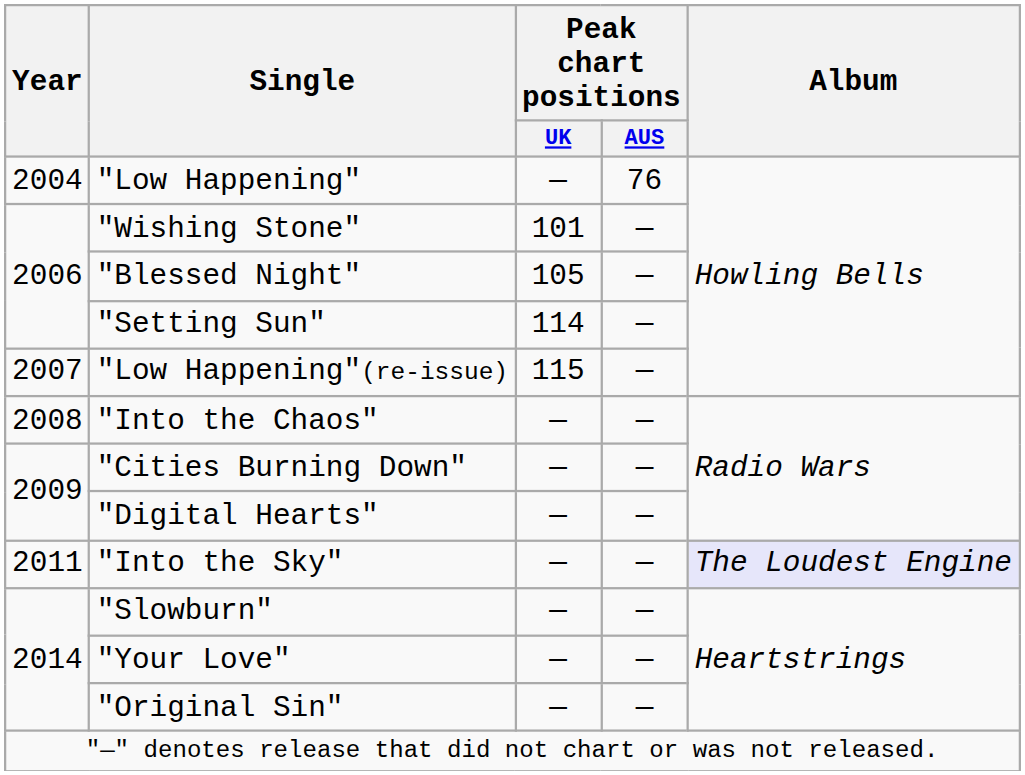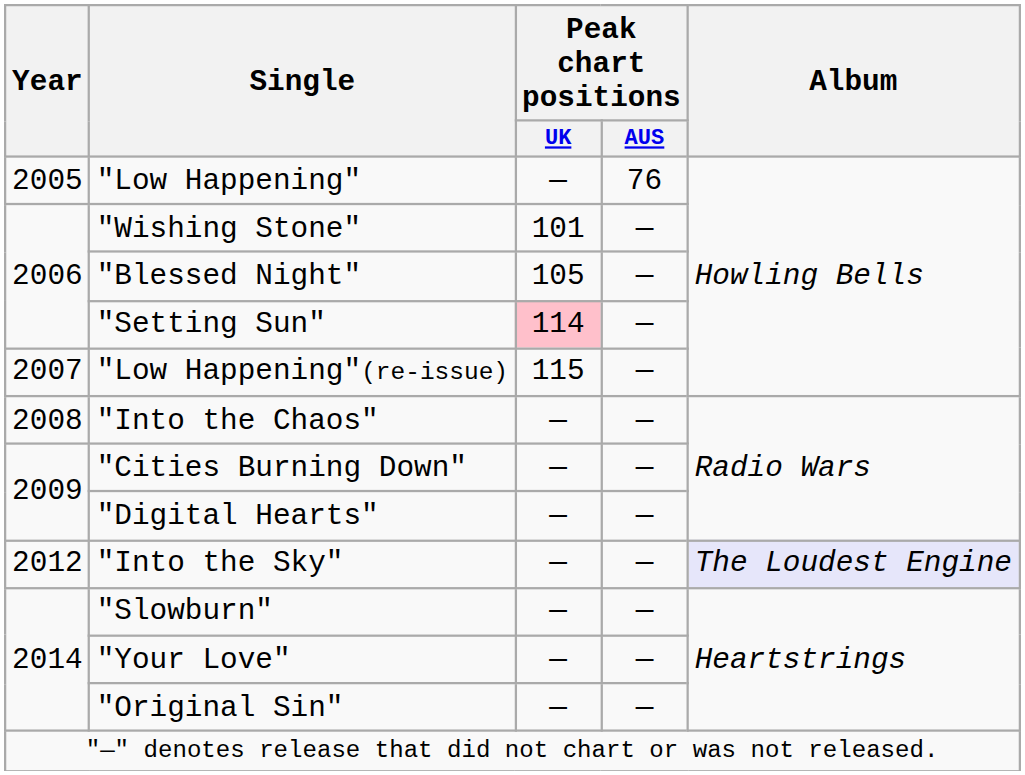 <table class="wikitable" style="text-align:center;">
 <tr>
 <th rowspan="2">Year</th>
 <th rowspan="2">Single</th>
 <th colspan="2">Peak chart positions</th>
 <th rowspan="2">Album</th>
 </tr>
 <tr>
 <th style="width:3em;font-size:75%;"><a href='#'>UK</a><br></th>
 <th style="width:3em;font-size:75%;"><a href='#'>AUS</a><br></th>
 </tr>
 <tr>
-<td>2004</td>
+<td>2005</td>
 <td align="left">"Low Happening"</td>
 <td>—</td>
 <td>76</td>
 <td align="left" rowspan="5"><em>Howling Bells</em></td>
 </tr>
 <tr>
 <td rowspan="3">2006</td>
 <td align="left">"Wishing Stone"</td>
 <td>101</td>
 <td>—</td>
 </tr>
 <tr>
 <td align="left">"Blessed Night"</td>
 <td>105</td>
 <td>—</td>
 </tr>
 <tr>
 <td align="left">"Setting Sun"</td>
-<td>114</td>
+<td style="background: pink;">114</td>
 <td>—</td>
 </tr>
 <tr>
 <td>2007</td>
 <td align="left">"Low Happening"<small>(re-issue)</small></td>
 <td>115</td>
 <td>—</td>
 </tr>
 <tr>
 <td>2008</td>
 <td align="left">"Into the Chaos"</td>
 <td>—</td>
 <td>—</td>
 <td align="left" rowspan="3"><em>Radio Wars</em></td>
 </tr>
 <tr>
 <td rowspan="2">2009</td>
 <td align="left">"Cities Burning Down"</td>
 <td>—</td>
 <td>—</td>
 </tr>
 <tr>
 <td align="left">"Digital Hearts"</td>
 <td>—</td>
 <td>—</td>
 </tr>
 <tr>
-<td>2011</td>
+<td>2012</td>
 <td align="left">"Into the Sky"</td>
 <td>—</td>
 <td>—</td>
 <td align="left" style="background: lavender;"><em>The Loudest Engine</em></td>
 </tr>
 <tr>
 <td rowspan="3">2014</td>
 <td align="left">"Slowburn"</td>
 <td>—</td>
 <td>—</td>
 <td align="left" rowspan="3"><em>Heartstrings</em></td>
 </tr>
 <tr>
 <td align="left">"Your Love"</td>
 <td>—</td>
 <td>—</td>
 </tr>
 <tr>
 <td align="left">"Original Sin"</td>
 <td>—</td>
 <td>—</td>
 </tr>
 <tr>
 <td colspan="6" style="font-size: 8pt">"—" denotes release that did not chart or was not released.</td>
 </tr>
 </table>
